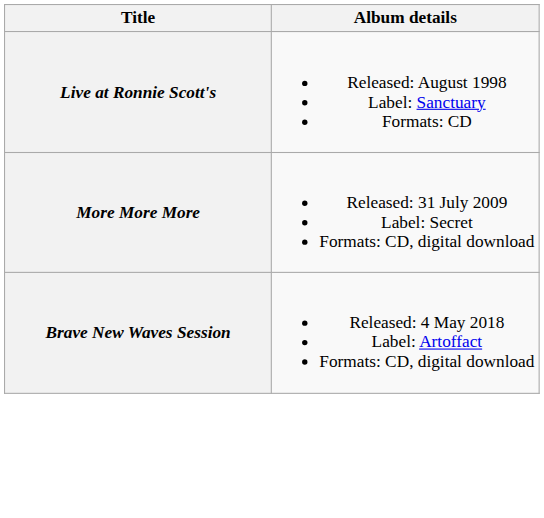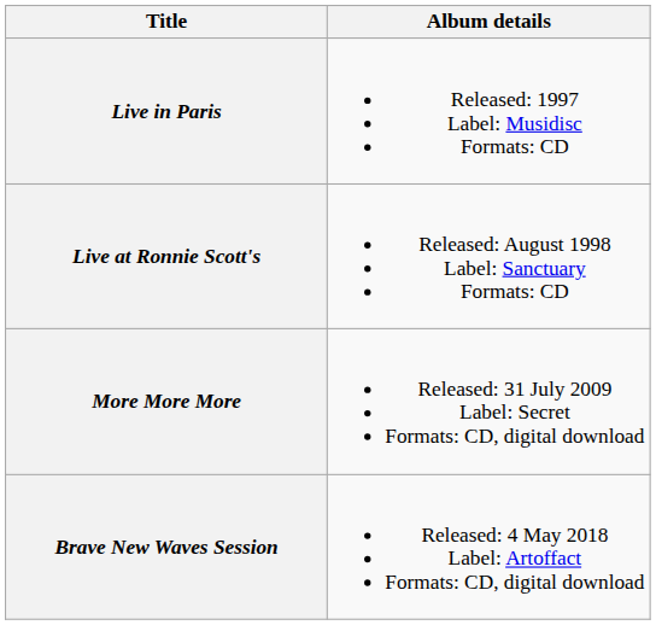 <table class="wikitable plainrowheaders" style="text-align:center;">
 <tr>
 <th scope="col" style="width:15em;">Title</th>
 <th scope="col" style="width:15em;">Album details</th>
+</tr>
+<tr>
+<th scope="row"><em>Live in Paris</em></th>
+<td><br><ul><li>Released: 1997</li><li>Label: <a href='#'>Musidisc</a></li><li>Formats: CD</li></ul></td>
 </tr>
 <tr>
 <th scope="row"><em>Live at Ronnie Scott's</em></th>
 <td><br><ul><li>Released: August 1998</li><li>Label: <a href='#'>Sanctuary</a></li><li>Formats: CD</li></ul></td>
 </tr>
 <tr>
 <th scope="row"><em>More More More</em></th>
 <td><br><ul><li>Released: 31 July 2009</li><li>Label: Secret</li><li>Formats: CD, digital download</li></ul></td>
 </tr>
 <tr>
 <th scope="row"><em>Brave New Waves Session</em></th>
 <td><br><ul><li>Released: 4 May 2018</li><li>Label: <a href='#'>Artoffact</a></li><li>Formats: CD, digital download</li></ul></td>
 </tr>
 </table>
